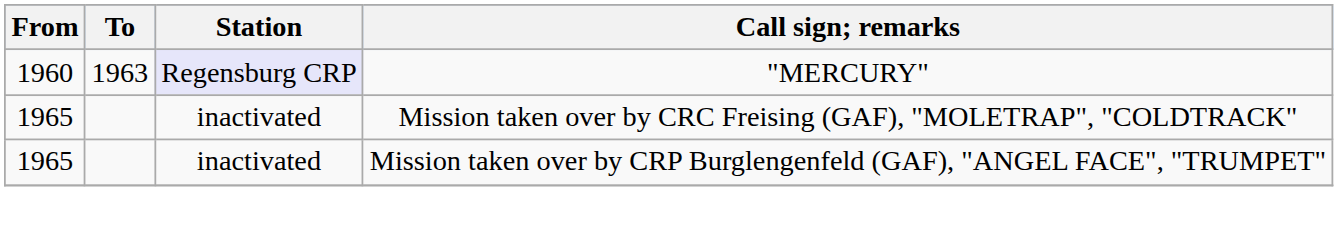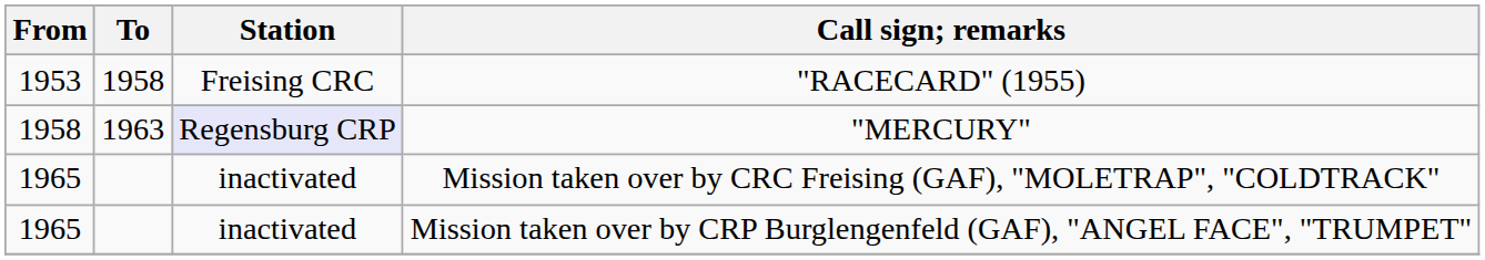 <table class="wikitable sortable" style="text-align:center">
 <tr style="background:#80C0FF">
 <th>From</th>
 <th>To</th>
 <th>Station</th>
 <th>Call sign; remarks</th>
 </tr>
 <tr>
-<td>1960</td>
+<td>1953</td>
+<td>1958</td>
+<td>Freising CRC</td>
+<td>"RACECARD" (1955)</td>
+</tr>
+<tr>
+<td>1958</td>
 <td>1963</td>
 <td style="background: lavender;">Regensburg CRP</td>
 <td>"MERCURY"</td>
 </tr>
 <tr>
 <td>1965</td>
 <td></td>
 <td>inactivated</td>
 <td>Mission taken over by CRC Freising (GAF), "MOLETRAP", "COLDTRACK"</td>
 </tr>
 <tr>
 <td>1965</td>
 <td></td>
 <td>inactivated</td>
 <td>Mission taken over by CRP Burglengenfeld (GAF), "ANGEL FACE", "TRUMPET"</td>
 </tr>
 <tr>
 </tr>
 </table>
